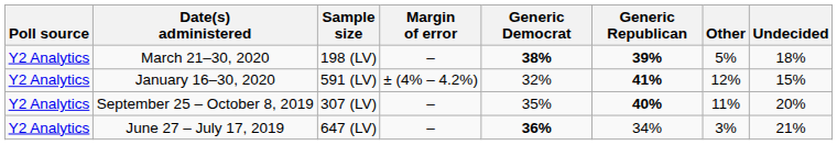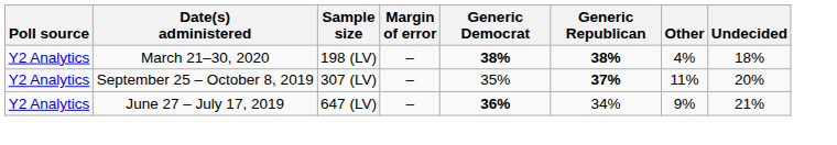 <table class="wikitable" style="font-size:90%;text-align:center;">
 <tr valign=bottom>
 <th>Poll source</th>
 <th>Date(s)<br>administered</th>
 <th>Sample<br>size</th>
 <th>Margin<br>of error</th>
 <th style="width:100px;">Generic<br>Democrat</th>
 <th style="width:100px;">Generic<br>Republican</th>
 <th>Other</th>
 <th>Undecided</th>
 </tr>
 <tr>
 <td style="text-align:left;"><a href='#'>Y2 Analytics</a></td>
 <td>March 21–30, 2020</td>
 <td>198 (LV)</td>
 <td>–</td>
 <td><strong>38%</strong></td>
-<td><strong>39%</strong></td>
-<td>5%</td>
+<td><strong>38%</strong></td>
+<td>4%</td>
 <td>18%</td>
-</tr>
-<tr>
-<td style="text-align:left;"><a href='#'>Y2 Analytics</a></td>
-<td>January 16–30, 2020</td>
-<td>591 (LV)</td>
-<td>± (4% – 4.2%)</td>
-<td>32%</td>
-<td><strong>41%</strong></td>
-<td>12%</td>
-<td>15%</td>
 </tr>
 <tr>
 <td style="text-align:left;"><a href='#'>Y2 Analytics</a></td>
 <td>September 25 – October 8, 2019</td>
 <td>307 (LV)</td>
 <td>–</td>
 <td>35%</td>
-<td><strong>40%</strong></td>
+<td><strong>37%</strong></td>
 <td>11%</td>
 <td>20%</td>
 </tr>
 <tr>
 <td style="text-align:left;"><a href='#'>Y2 Analytics</a></td>
 <td>June 27 – July 17, 2019</td>
 <td>647 (LV)</td>
 <td>–</td>
 <td><strong>36%</strong></td>
 <td>34%</td>
-<td>3%</td>
+<td>9%</td>
 <td>21%</td>
 </tr>
 </table>
